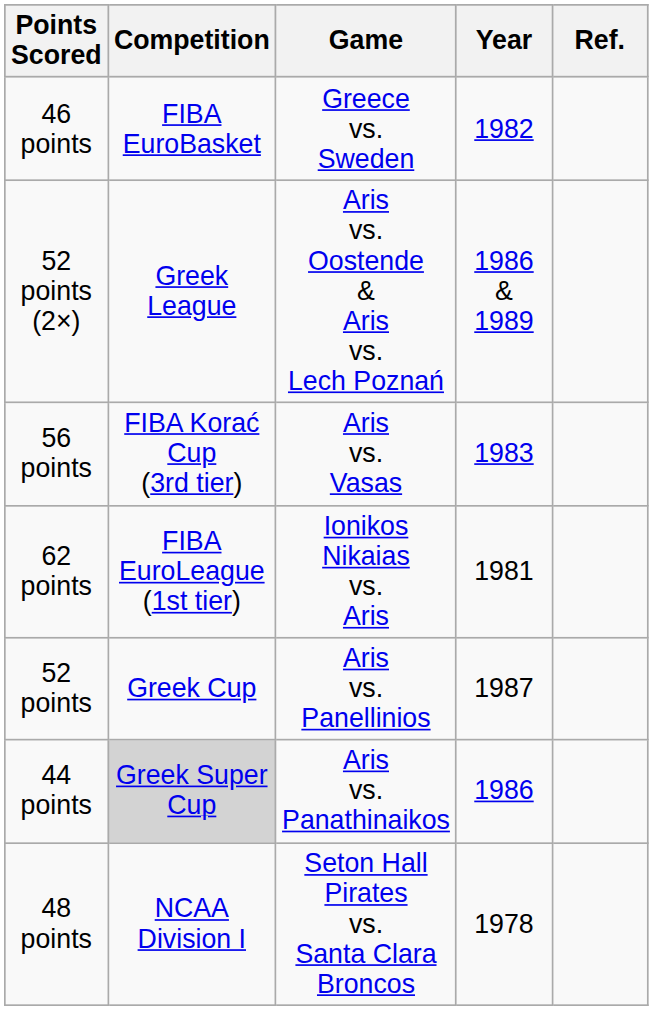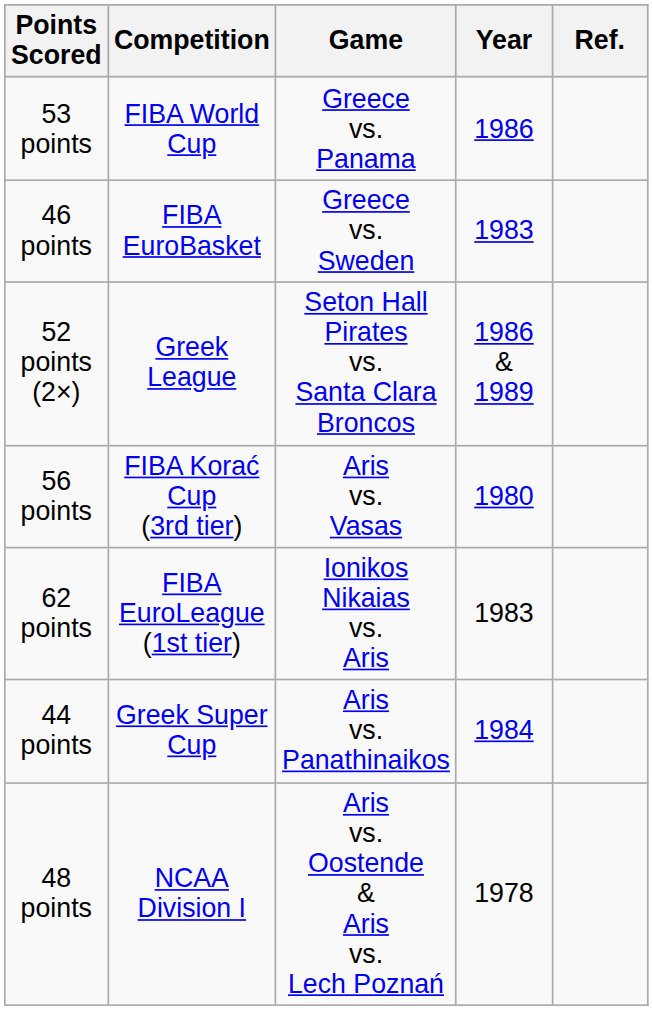 <table class="wikitable"  style="text-align:center;">
 <tr style="background:silver;">
 <th style="width:50px;">Points Scored</th>
 <th style="width:50px;">Competition</th>
 <th style="width:50px;">Game</th>
 <th style="width:50px;">Year</th>
 <th style="width:50px;">Ref.</th>
 </tr>
 <tr>
+<td>53 points</td>
+<td><a href='#'>FIBA World Cup</a></td>
+<td><a href='#'>Greece</a> <br>vs.<br> <a href='#'>Panama</a></td>
+<td><a href='#'>1986</a></td>
+<td></td>
+</tr>
+<tr>
 <td>46 points</td>
 <td><a href='#'>FIBA EuroBasket</a></td>
 <td><a href='#'>Greece</a> <br>vs.<br> <a href='#'>Sweden</a></td>
-<td><a href='#'>1982</a></td>
+<td><a href='#'>1983</a></td>
 <td></td>
 </tr>
 <tr>
 <td>52 points (2×)</td>
 <td><a href='#'>Greek League</a></td>
-<td><a href='#'>Aris</a> <br>vs.<br> <a href='#'>Oostende</a> <br> & <br> <a href='#'>Aris</a> <br>vs.<br> <a href='#'>Lech Poznań</a></td>
+<td><a href='#'>Seton Hall Pirates</a> <br>vs.<br> <a href='#'>Santa Clara Broncos</a></td>
 <td><a href='#'>1986</a> <br> & <br> <a href='#'>1989</a></td>
 <td></td>
 </tr>
 <tr>
 <td>56 points</td>
 <td><a href='#'>FIBA Korać Cup</a> <br> (<a href='#'>3rd tier</a>)</td>
 <td><a href='#'>Aris</a> <br>vs.<br> <a href='#'>Vasas</a></td>
-<td><a href='#'>1983</a></td>
+<td><a href='#'>1980</a></td>
 <td></td>
 </tr>
 <tr>
 <td>62 points</td>
 <td><a href='#'>FIBA EuroLeague</a> <br> (<a href='#'>1st tier</a>)</td>
 <td><a href='#'>Ionikos Nikaias</a> <br>vs.<br> <a href='#'>Aris</a></td>
-<td>1981</td>
-<td></td>
-</tr>
-<tr>
-<td>52 points</td>
-<td><a href='#'>Greek Cup</a></td>
-<td><a href='#'>Aris</a> <br>vs.<br> <a href='#'>Panellinios</a></td>
-<td>1987</td>
+<td>1983</td>
 <td></td>
 </tr>
 <tr>
 <td>44 points</td>
-<td style="background: lightgrey;"><a href='#'>Greek Super Cup</a></td>
+<td><a href='#'>Greek Super Cup</a></td>
 <td><a href='#'>Aris</a> <br>vs.<br> <a href='#'>Panathinaikos</a></td>
-<td><a href='#'>1986</a></td>
+<td><a href='#'>1984</a></td>
 <td></td>
 </tr>
 <tr>
 <td>48 points</td>
 <td><a href='#'>NCAA Division I</a></td>
-<td><a href='#'>Seton Hall Pirates</a> <br>vs.<br> <a href='#'>Santa Clara Broncos</a></td>
+<td><a href='#'>Aris</a> <br>vs.<br> <a href='#'>Oostende</a> <br> & <br> <a href='#'>Aris</a> <br>vs.<br> <a href='#'>Lech Poznań</a></td>
 <td>1978</td>
 <td></td>
 </tr>
 </table>
